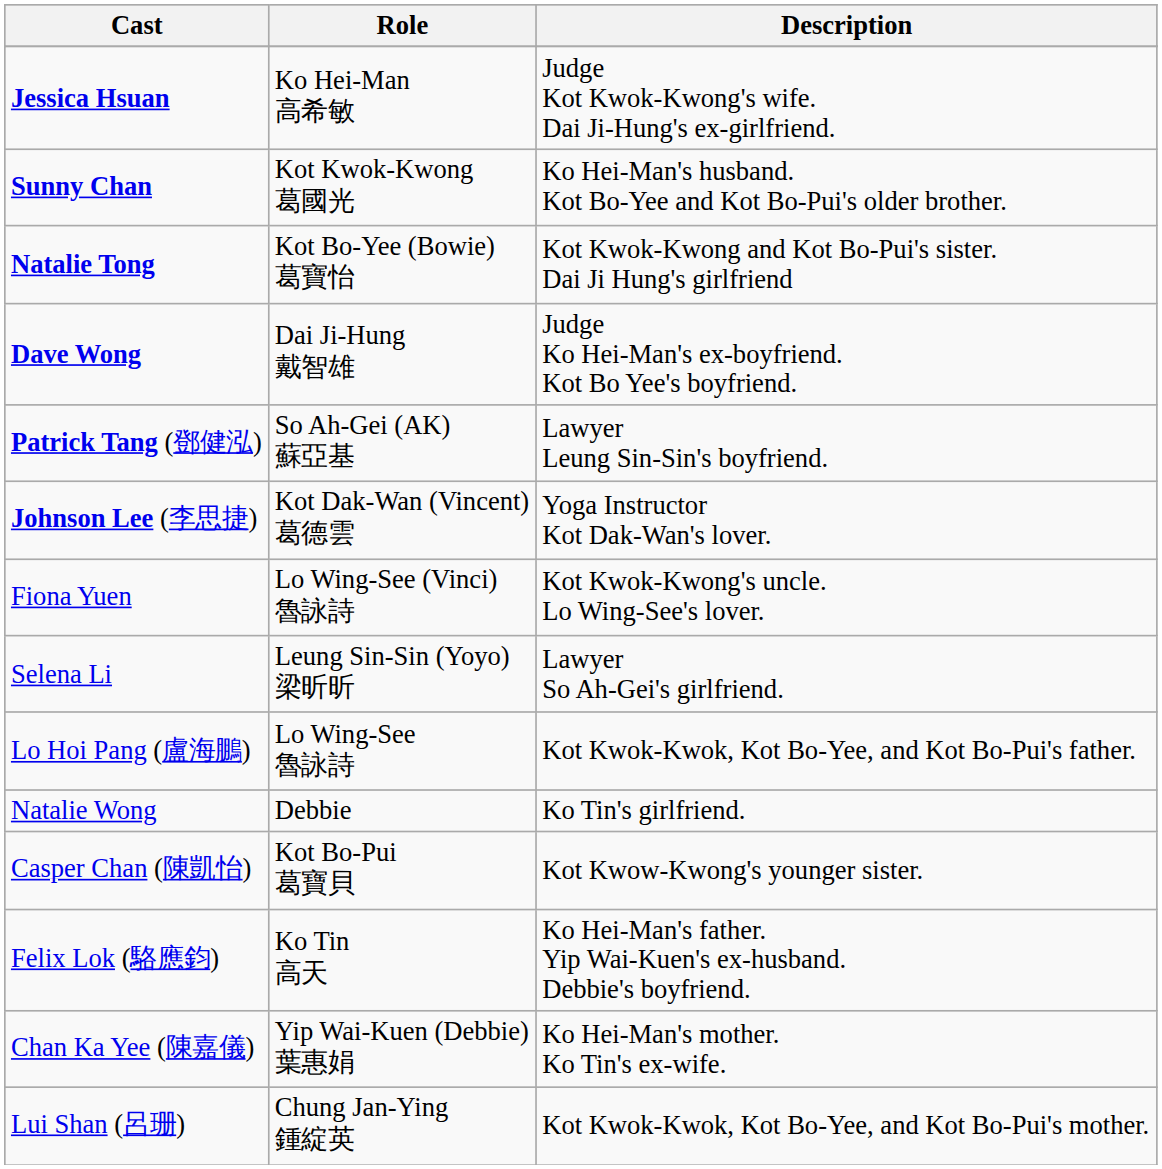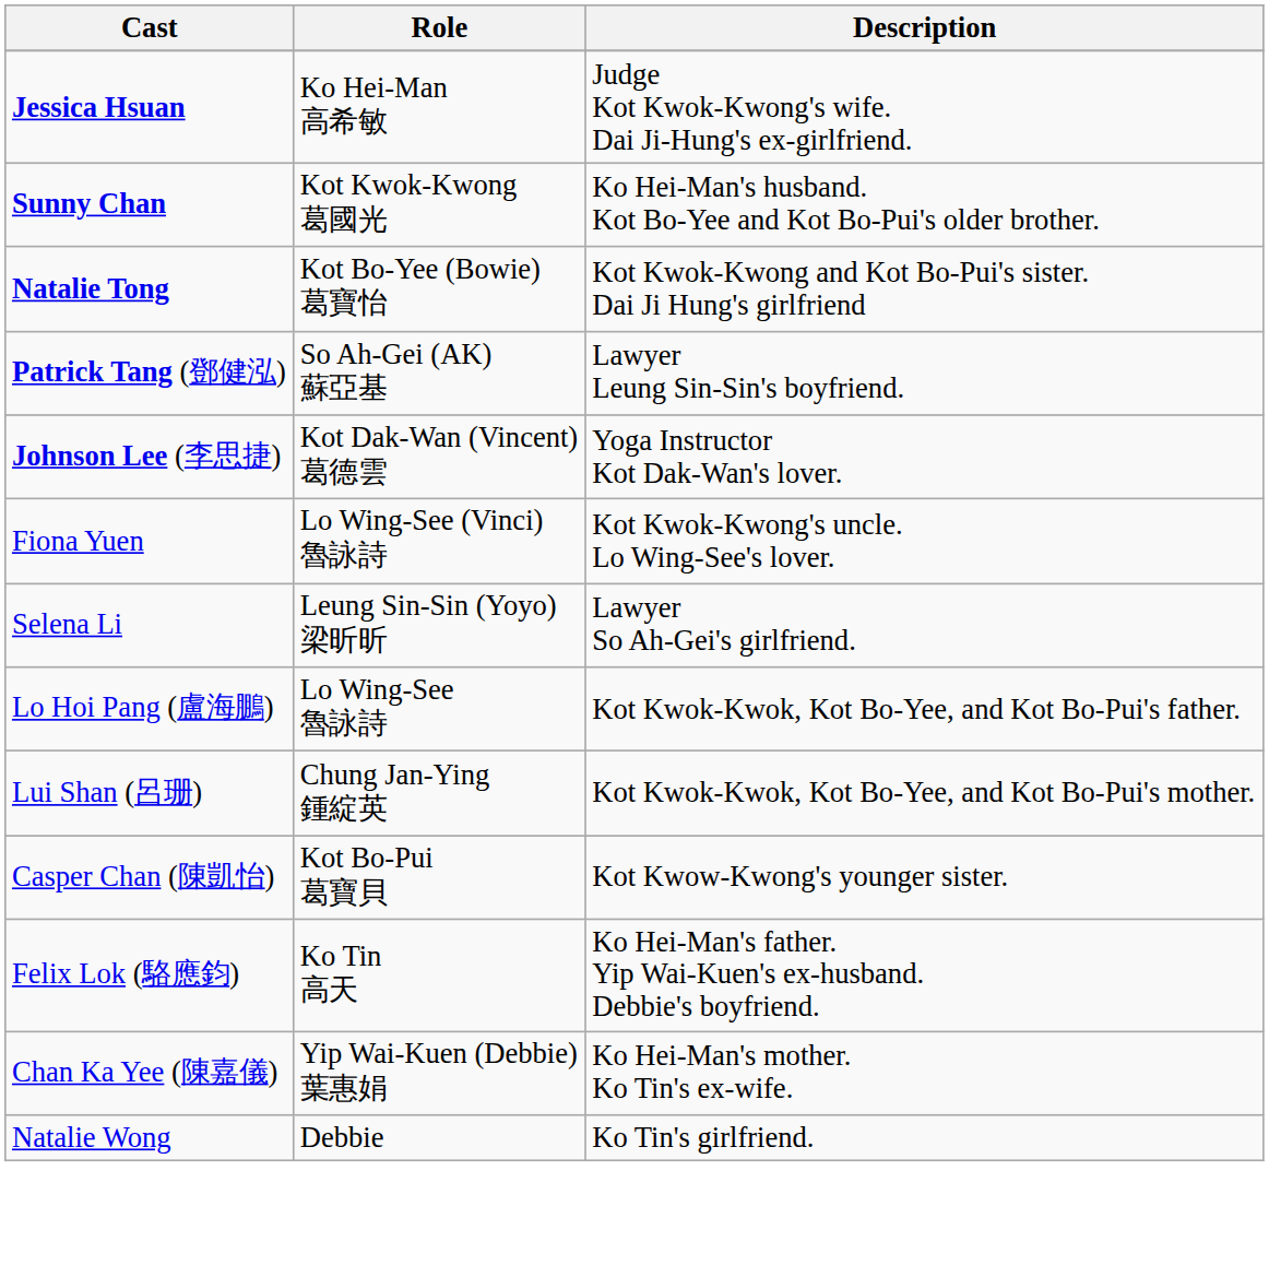 <table class="wikitable" width="55%">
 <tr>
 <th>Cast</th>
 <th>Role</th>
 <th>Description</th>
 </tr>
 <tr>
 </tr>
 <tr>
 <td><strong><a href='#'>Jessica Hsuan</a></strong></td>
 <td>Ko Hei-Man <br> 高希敏</td>
 <td>Judge <br> Kot Kwok-Kwong's wife. <br> Dai Ji-Hung's ex-girlfriend.</td>
 </tr>
 <tr>
 <td><strong><a href='#'>Sunny Chan</a></strong></td>
 <td>Kot Kwok-Kwong <br> 葛國光</td>
 <td>Ko Hei-Man's husband.<br> Kot Bo-Yee and Kot Bo-Pui's older brother.</td>
 </tr>
 <tr>
 <td><strong><a href='#'>Natalie Tong</a></strong></td>
 <td>Kot Bo-Yee (Bowie) <br> 葛寶怡</td>
 <td>Kot Kwok-Kwong and Kot Bo-Pui's sister.<br>Dai Ji Hung's girlfriend</td>
-</tr>
-<tr>
-<td><strong><a href='#'>Dave Wong</a></strong></td>
-<td>Dai Ji-Hung <br> 戴智雄</td>
-<td>Judge <br> Ko Hei-Man's ex-boyfriend.<br>Kot Bo Yee's boyfriend.</td>
 </tr>
 <tr>
 <td><strong><a href='#'>Patrick Tang</a></strong> (<a href='#'>鄧健泓</a>)</td>
 <td>So Ah-Gei (AK) <br> 蘇亞基</td>
 <td>Lawyer <br> Leung Sin-Sin's boyfriend.</td>
 </tr>
 <tr>
 <td><strong><a href='#'>Johnson Lee</a></strong> (<a href='#'>李思捷</a>)</td>
 <td>Kot Dak-Wan (Vincent) <br> 葛德雲</td>
 <td>Yoga Instructor <br> Kot Dak-Wan's lover.</td>
 </tr>
 <tr>
 <td><a href='#'>Fiona Yuen</a></td>
 <td>Lo Wing-See (Vinci) <br> 魯詠詩</td>
 <td>Kot Kwok-Kwong's uncle. <br> Lo Wing-See's lover.</td>
 </tr>
 <tr>
 <td><a href='#'>Selena Li</a></td>
 <td>Leung Sin-Sin (Yoyo) <br> 梁昕昕</td>
 <td>Lawyer <br> So Ah-Gei's girlfriend.</td>
 </tr>
 <tr>
 <td><a href='#'>Lo Hoi Pang</a> (<a href='#'>盧海鵬</a>)</td>
 <td>Lo Wing-See <br> 魯詠詩</td>
 <td>Kot Kwok-Kwok, Kot Bo-Yee, and Kot Bo-Pui's father.</td>
 </tr>
 <tr>
-<td><a href='#'>Natalie Wong</a></td>
-<td>Debbie</td>
-<td>Ko Tin's girlfriend.</td>
+<td><a href='#'>Lui Shan</a> (<a href='#'>呂珊</a>)</td>
+<td>Chung Jan-Ying <br> 鍾綻英</td>
+<td>Kot Kwok-Kwok, Kot Bo-Yee, and Kot Bo-Pui's mother.</td>
 </tr>
 <tr>
 <td><a href='#'>Casper Chan</a> (<a href='#'>陳凱怡</a>)</td>
 <td>Kot Bo-Pui <br> 葛寶貝</td>
 <td>Kot Kwow-Kwong's younger sister.</td>
 </tr>
 <tr>
 <td><a href='#'>Felix Lok</a> (<a href='#'>駱應鈞</a>)</td>
 <td>Ko Tin <br> 高天</td>
 <td>Ko Hei-Man's father. <br> Yip Wai-Kuen's ex-husband. <br> Debbie's boyfriend.</td>
 </tr>
 <tr>
 <td><a href='#'>Chan Ka Yee</a> (<a href='#'>陳嘉儀</a>)</td>
 <td>Yip Wai-Kuen (Debbie) <br> 葉惠娟</td>
 <td>Ko Hei-Man's mother. <br> Ko Tin's ex-wife.</td>
 </tr>
 <tr>
-<td><a href='#'>Lui Shan</a> (<a href='#'>呂珊</a>)</td>
-<td>Chung Jan-Ying <br> 鍾綻英</td>
-<td>Kot Kwok-Kwok, Kot Bo-Yee, and Kot Bo-Pui's mother.</td>
+<td><a href='#'>Natalie Wong</a></td>
+<td>Debbie</td>
+<td>Ko Tin's girlfriend.</td>
 </tr>
 </table>
